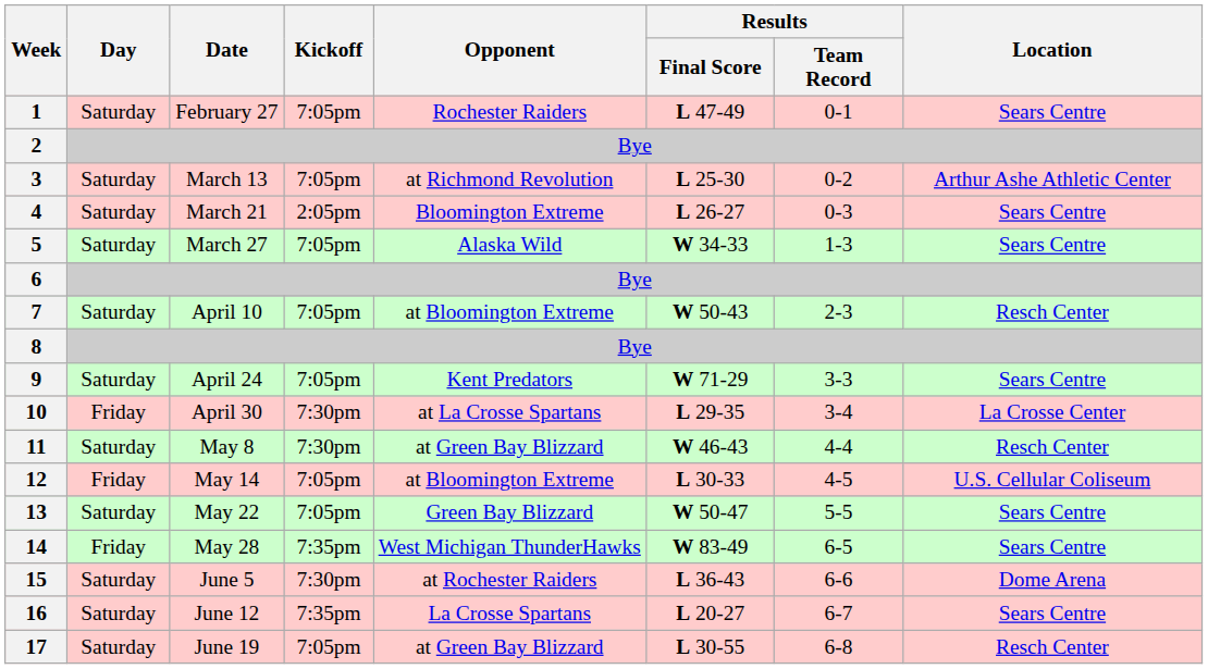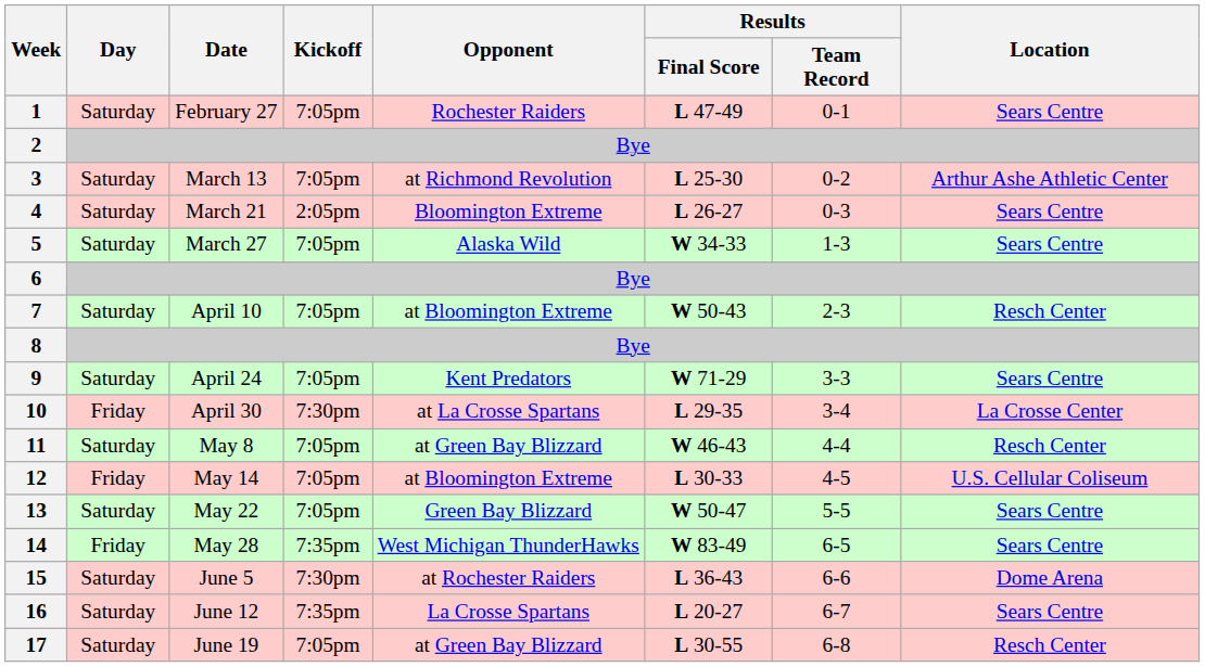 <table class="wikitable">
 <tr>
 <th rowspan="2" width="40">Week</th>
 <th rowspan="2" width="70">Day</th>
 <th rowspan="2" width="80">Date</th>
 <th rowspan="2" width="60">Kickoff</th>
 <th rowspan="2" width="200">Opponent</th>
 <th colspan="2" width="180">Results</th>
 <th rowspan="2" width="220">Location</th>
 </tr>
 <tr>
 <th width="90">Final Score</th>
 <th width="90">Team Record</th>
 </tr>
 <tr align="center" bgcolor="#FFCCCC">
 <th>1</th>
 <td align="center">Saturday</td>
 <td align="center">February 27</td>
 <td align="center">7:05pm</td>
 <td align="center"><a href='#'>Rochester Raiders</a></td>
 <td align="center"><strong>L</strong> 47-49</td>
 <td align="center">0-1</td>
 <td align="center"><a href='#'>Sears Centre</a></td>
 </tr>
 <tr style="background: #CCCCCC;">
 <th>2</th>
 <td colSpan=7 align="center"><a href='#'>Bye</a></td>
 </tr>
 <tr align="center" bgcolor="#FFCCCC">
 <th>3</th>
 <td align="center">Saturday</td>
 <td align="center">March 13</td>
 <td align="center">7:05pm</td>
 <td align="center">at <a href='#'>Richmond Revolution</a></td>
 <td align="center"><strong>L</strong> 25-30</td>
 <td align="center">0-2</td>
 <td align="center"><a href='#'>Arthur Ashe Athletic Center</a></td>
 </tr>
 <tr align="center" bgcolor="#FFCCCC">
 <th>4</th>
 <td align="center">Saturday</td>
 <td align="center">March 21</td>
 <td align="center">2:05pm</td>
 <td align="center"><a href='#'>Bloomington Extreme</a></td>
 <td align="center"><strong>L</strong> 26-27</td>
 <td align="center">0-3</td>
 <td align="center"><a href='#'>Sears Centre</a></td>
 </tr>
 <tr align="center" bgcolor="#CCFFCC">
 <th>5</th>
 <td align="center">Saturday</td>
 <td align="center">March 27</td>
 <td align="center">7:05pm</td>
 <td align="center"><a href='#'>Alaska Wild</a></td>
 <td align="center"><strong>W</strong> 34-33</td>
 <td align="center">1-3</td>
 <td align="center"><a href='#'>Sears Centre</a></td>
 </tr>
 <tr style="background: #CCCCCC;">
 <th>6</th>
 <td colSpan=7 align="center"><a href='#'>Bye</a></td>
 </tr>
 <tr align="center" bgcolor="#CCFFCC">
 <th>7</th>
 <td align="center">Saturday</td>
 <td align="center">April 10</td>
 <td align="center">7:05pm</td>
 <td align="center">at <a href='#'>Bloomington Extreme</a></td>
 <td align="center"><strong>W</strong> 50-43</td>
 <td align="center">2-3</td>
 <td align="center"><a href='#'>Resch Center</a></td>
 </tr>
 <tr style="background: #CCCCCC;">
 <th>8</th>
 <td colSpan=7 align="center"><a href='#'>Bye</a></td>
 </tr>
 <tr align="center" bgcolor="#CCFFCC">
 <th>9</th>
 <td align="center">Saturday</td>
 <td align="center">April 24</td>
 <td align="center">7:05pm</td>
 <td align="center"><a href='#'>Kent Predators</a></td>
 <td align="center"><strong>W</strong> 71-29</td>
 <td align="center">3-3</td>
 <td align="center"><a href='#'>Sears Centre</a></td>
 </tr>
 <tr align="center" bgcolor="#FFCCCC">
 <th>10</th>
 <td align="center">Friday</td>
 <td align="center">April 30</td>
 <td align="center">7:30pm</td>
 <td align="center">at <a href='#'>La Crosse Spartans</a></td>
 <td align="center"><strong>L</strong> 29-35</td>
 <td align="center">3-4</td>
 <td align="center"><a href='#'>La Crosse Center</a></td>
 </tr>
 <tr align="center" bgcolor="#CCFFCC">
 <th>11</th>
 <td align="center">Saturday</td>
 <td align="center">May 8</td>
-<td align="center">7:30pm</td>
+<td align="center">7:05pm</td>
 <td align="center">at <a href='#'>Green Bay Blizzard</a></td>
 <td align="center"><strong>W</strong> 46-43</td>
 <td align="center">4-4</td>
 <td align="center"><a href='#'>Resch Center</a></td>
 </tr>
 <tr align="center" bgcolor="#FFCCCC">
 <th>12</th>
 <td align="center">Friday</td>
 <td align="center">May 14</td>
 <td align="center">7:05pm</td>
 <td align="center">at <a href='#'>Bloomington Extreme</a></td>
 <td align="center"><strong>L</strong> 30-33</td>
 <td align="center">4-5</td>
 <td align="center"><a href='#'>U.S. Cellular Coliseum</a></td>
 </tr>
 <tr align="center" bgcolor="#CCFFCC">
 <th>13</th>
 <td align="center">Saturday</td>
 <td align="center">May 22</td>
 <td align="center">7:05pm</td>
 <td align="center"><a href='#'>Green Bay Blizzard</a></td>
 <td align="center"><strong>W</strong> 50-47</td>
 <td align="center">5-5</td>
 <td align="center"><a href='#'>Sears Centre</a></td>
 </tr>
 <tr align="center" bgcolor="#CCFFCC">
 <th>14</th>
 <td align="center">Friday</td>
 <td align="center">May 28</td>
 <td align="center">7:35pm</td>
 <td align="center"><a href='#'>West Michigan ThunderHawks</a></td>
 <td align="center"><strong>W</strong> 83-49</td>
 <td align="center">6-5</td>
 <td align="center"><a href='#'>Sears Centre</a></td>
 </tr>
 <tr align="center" bgcolor="#FFCCCC">
 <th>15</th>
 <td align="center">Saturday</td>
 <td align="center">June 5</td>
 <td align="center">7:30pm</td>
 <td align="center">at <a href='#'>Rochester Raiders</a></td>
 <td align="center"><strong>L</strong> 36-43</td>
 <td align="center">6-6</td>
 <td align="center"><a href='#'>Dome Arena</a></td>
 </tr>
 <tr align="center" bgcolor="#FFCCCC">
 <th>16</th>
 <td align="center">Saturday</td>
 <td align="center">June 12</td>
 <td align="center">7:35pm</td>
 <td align="center"><a href='#'>La Crosse Spartans</a></td>
 <td align="center"><strong>L</strong> 20-27</td>
 <td align="center">6-7</td>
 <td align="center"><a href='#'>Sears Centre</a></td>
 </tr>
 <tr align="center" bgcolor="#FFCCCC">
 <th>17</th>
 <td align="center">Saturday</td>
 <td align="center">June 19</td>
 <td align="center">7:05pm</td>
 <td align="center">at <a href='#'>Green Bay Blizzard</a></td>
 <td align="center"><strong>L</strong> 30-55</td>
 <td align="center">6-8</td>
 <td align="center"><a href='#'>Resch Center</a></td>
 </tr>
 </table>
